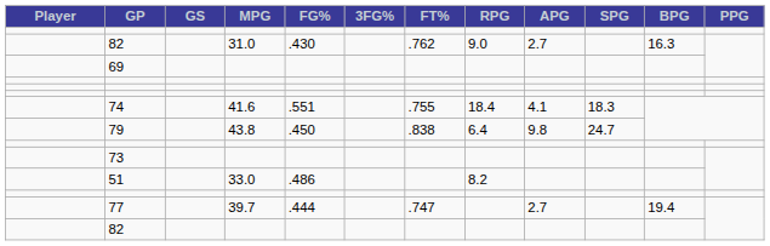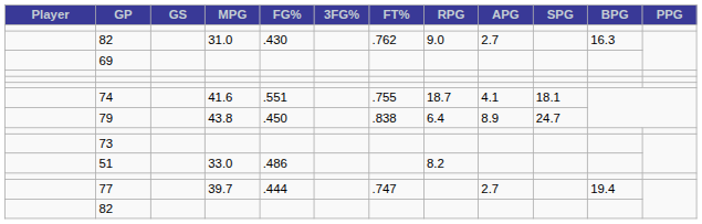 <table class="wikitable sortable" style="font-size: 90%">
 <tr>
 <th style="background:#393997;color:#c5ced4;" width="10%">Player</th>
 <th style="background:#393997;color:#c5ced4;" width="6%">GP</th>
 <th style="background:#393997;color:#c5ced4;" width="6%">GS</th>
 <th style="background:#393997;color:#c5ced4;" width="6%">MPG</th>
 <th style="background:#393997;color:#c5ced4;" width="6%">FG%</th>
 <th style="background:#393997;color:#c5ced4;" width="6%">3FG%</th>
 <th style="background:#393997;color:#c5ced4;" width="6%">FT%</th>
 <th style="background:#393997;color:#c5ced4;" width="6%">RPG</th>
 <th style="background:#393997;color:#c5ced4;" width="6%">APG</th>
 <th style="background:#393997;color:#c5ced4;" width="6%">SPG</th>
 <th style="background:#393997;color:#c5ced4;" width="6%">BPG</th>
 <th style="background:#393997;color:#c5ced4;" width="6%">PPG</th>
 </tr>
 <tr>
 <td></td>
 <td></td>
 <td></td>
 <td></td>
 <td></td>
 <td></td>
 <td></td>
 <td></td>
 <td></td>
 <td></td>
 <td></td>
 <td></td>
 </tr>
 <tr>
 <td></td>
 <td>82</td>
 <td></td>
 <td>31.0</td>
 <td>.430</td>
 <td></td>
 <td>.762</td>
 <td>9.0</td>
 <td>2.7</td>
 <td></td>
 <td>16.3</td>
 </tr>
 <tr>
 <td></td>
 <td>69</td>
 <td></td>
 <td></td>
 <td></td>
 <td></td>
 <td></td>
 <td></td>
 <td></td>
 <td></td>
 <td></td>
 </tr>
 <tr>
 <td></td>
 <td></td>
 <td></td>
 <td></td>
 <td></td>
 <td></td>
 <td></td>
 <td></td>
 <td></td>
 <td></td>
 <td></td>
 <td></td>
 </tr>
 <tr>
 <td></td>
 <td></td>
 <td></td>
 <td></td>
 <td></td>
 <td></td>
 <td></td>
 <td></td>
 <td></td>
 <td></td>
 <td></td>
 <td></td>
 </tr>
 <tr>
 <td></td>
 <td></td>
 <td></td>
 <td></td>
 <td></td>
 <td></td>
 <td></td>
 <td></td>
 <td></td>
 <td></td>
 <td></td>
 <td></td>
 </tr>
 <tr>
 <td></td>
 <td>74</td>
 <td></td>
 <td>41.6</td>
 <td>.551</td>
 <td></td>
 <td>.755</td>
-<td>18.4</td>
+<td>18.7</td>
 <td>4.1</td>
-<td>18.3</td>
+<td>18.1</td>
 </tr>
 <tr>
 <td></td>
 <td>79</td>
 <td></td>
 <td>43.8</td>
 <td>.450</td>
 <td></td>
 <td>.838</td>
 <td>6.4</td>
-<td>9.8</td>
+<td>8.9</td>
 <td>24.7</td>
 </tr>
 <tr>
 <td></td>
 <td></td>
 <td></td>
 <td></td>
 <td></td>
 <td></td>
 <td></td>
 <td></td>
 <td></td>
 <td></td>
 <td></td>
 <td></td>
 </tr>
 <tr>
 <td></td>
 <td>73</td>
 <td></td>
 <td></td>
 <td></td>
 <td></td>
 <td></td>
 <td></td>
 <td></td>
 <td></td>
 <td></td>
 </tr>
 <tr>
 <td></td>
 <td>51</td>
 <td></td>
 <td>33.0</td>
 <td>.486</td>
 <td></td>
 <td></td>
 <td>8.2</td>
 <td></td>
 <td></td>
 <td></td>
 </tr>
 <tr>
 <td></td>
 <td></td>
 <td></td>
 <td></td>
 <td></td>
 <td></td>
 <td></td>
 <td></td>
 <td></td>
 <td></td>
 <td></td>
 <td></td>
 </tr>
 <tr>
 <td></td>
 <td>77</td>
 <td></td>
 <td>39.7</td>
 <td>.444</td>
 <td></td>
 <td>.747</td>
 <td></td>
 <td>2.7</td>
 <td></td>
 <td>19.4</td>
 </tr>
 <tr>
 <td></td>
 <td>82</td>
 <td></td>
 <td></td>
 <td></td>
 <td></td>
 <td></td>
 <td></td>
 <td></td>
 <td></td>
 <td></td>
 </tr>
 </table>
